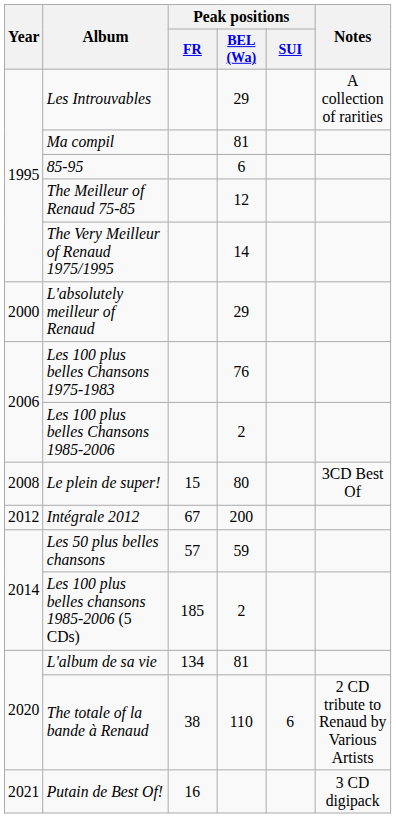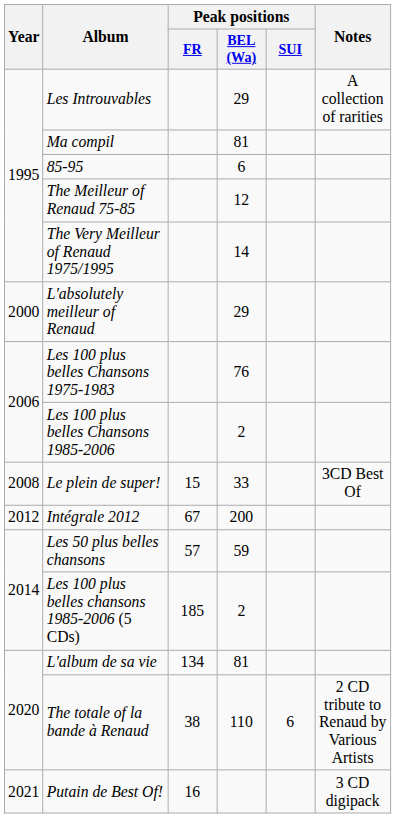 <table class="wikitable">
 <tr>
 <th align="center" rowspan="2" width="10">Year</th>
 <th align="center" rowspan="2" width="120">Album</th>
 <th align="center" colspan="3" width="20">Peak positions</th>
 <th align="center" rowspan="2" width="70">Notes</th>
 </tr>
 <tr>
 <th scope="col" style="width:3em;font-size:90%;"><a href='#'>FR</a><br></th>
 <th scope="col" style="width:3em;font-size:90%;"><a href='#'>BEL <br>(Wa)</a><br></th>
 <th scope="col" style="width:3em;font-size:90%;"><a href='#'>SUI</a></th>
 </tr>
 <tr>
 <td style="text-align:center;" rowspan=5>1995</td>
 <td><em>Les Introuvables</em></td>
 <td style="text-align:center;"></td>
 <td style="text-align:center;">29</td>
 <td style="text-align:center;"></td>
 <td style="text-align:center;">A collection of rarities</td>
 </tr>
 <tr>
 <td><em>Ma compil</em></td>
 <td style="text-align:center;"></td>
 <td style="text-align:center;">81</td>
 <td style="text-align:center;"></td>
 <td style="text-align:center;"></td>
 </tr>
 <tr>
 <td><em>85-95</em></td>
 <td style="text-align:center;"></td>
 <td style="text-align:center;">6</td>
 <td style="text-align:center;"></td>
 <td style="text-align:center;"></td>
 </tr>
 <tr>
 <td><em>The Meilleur of Renaud 75-85</em></td>
 <td style="text-align:center;"></td>
 <td style="text-align:center;">12</td>
 <td style="text-align:center;"></td>
 <td style="text-align:center;"></td>
 </tr>
 <tr>
 <td><em>The Very Meilleur of Renaud 1975/1995</em></td>
 <td style="text-align:center;"></td>
 <td style="text-align:center;">14</td>
 <td style="text-align:center;"></td>
 <td style="text-align:center;"></td>
 </tr>
 <tr>
 <td style="text-align:center;">2000</td>
 <td><em>L'absolutely meilleur of Renaud</em></td>
 <td style="text-align:center;"></td>
 <td style="text-align:center;">29</td>
 <td style="text-align:center;"></td>
 <td style="text-align:center;"></td>
 </tr>
 <tr>
 <td style="text-align:center;" rowspan=2>2006</td>
 <td><em>Les 100 plus belles Chansons 1975-1983</em></td>
 <td style="text-align:center;"></td>
 <td style="text-align:center;">76</td>
 <td style="text-align:center;"></td>
 <td style="text-align:center;"></td>
 </tr>
 <tr>
 <td><em>Les 100 plus belles Chansons 1985-2006</em></td>
 <td style="text-align:center;"></td>
 <td style="text-align:center;">2</td>
 <td style="text-align:center;"></td>
 <td style="text-align:center;"></td>
 </tr>
 <tr>
 <td style="text-align:center;">2008</td>
 <td><em>Le plein de super!</em></td>
 <td style="text-align:center;">15</td>
-<td style="text-align:center;">80</td>
+<td style="text-align:center;">33</td>
 <td style="text-align:center;"></td>
 <td style="text-align:center;">3CD Best Of</td>
 </tr>
 <tr>
 <td style="text-align:center;">2012</td>
 <td><em>Intégrale 2012</em></td>
 <td style="text-align:center;">67</td>
 <td style="text-align:center;">200</td>
 <td style="text-align:center;"></td>
 <td style="text-align:center;"></td>
 </tr>
 <tr>
 <td style="text-align:center;" rowspan=2>2014</td>
 <td><em>Les 50 plus belles chansons</em></td>
 <td style="text-align:center;">57</td>
 <td style="text-align:center;">59</td>
 <td style="text-align:center;"></td>
 <td style="text-align:center;"></td>
 </tr>
 <tr>
 <td><em>Les 100 plus belles chansons 1985-2006</em> (5 CDs)</td>
 <td style="text-align:center;">185</td>
 <td style="text-align:center;">2</td>
 <td style="text-align:center;"></td>
 <td style="text-align:center;"></td>
 </tr>
 <tr>
 <td style="text-align:center;" rowspan=2>2020</td>
 <td><em>L'album de sa vie</em></td>
 <td style="text-align:center;">134</td>
 <td style="text-align:center;">81</td>
 <td style="text-align:center;"></td>
 <td style="text-align:center;"></td>
 </tr>
 <tr>
 <td><em>The totale of la bande à Renaud</em></td>
 <td style="text-align:center;">38</td>
 <td style="text-align:center;">110</td>
 <td style="text-align:center;">6</td>
 <td style="text-align:center;">2 CD tribute to Renaud by Various Artists</td>
 </tr>
 <tr>
 <td style="text-align:center;">2021</td>
 <td><em>Putain de Best Of!</em></td>
 <td style="text-align:center;">16</td>
 <td style="text-align:center;"></td>
 <td style="text-align:center;"></td>
 <td style="text-align:center;">3 CD digipack</td>
 </tr>
 </table>
